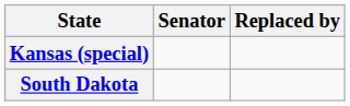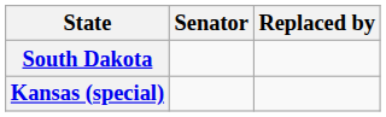 <table class="wikitable sortable plainrowheaders">
 <tr>
 <th scope="col">State</th>
 <th scope="col">Senator</th>
 <th scope="col">Replaced by</th>
 </tr>
 <tr>
+<th><a href='#'>South Dakota</a></th>
+<td></td>
+<td></td>
+</tr>
+<tr>
 <th><a href='#'>Kansas (special)</a></th>
 <td></td>
 <td></td>
 </tr>
-<tr>
-<th><a href='#'>South Dakota</a></th>
-<td></td>
-<td></td>
-</tr>
 </table>
